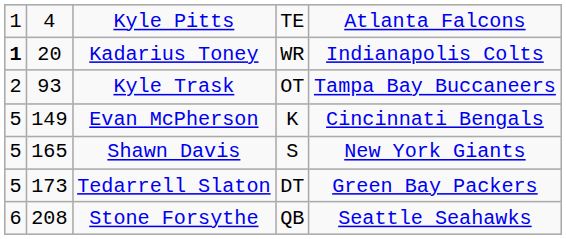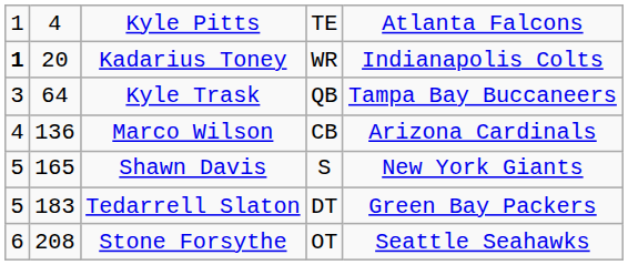 <table class="wikitable" style="text-align:center">
 <tr>
 <td>1</td>
 <td>4</td>
 <td><a href='#'>Kyle Pitts</a></td>
 <td>TE</td>
 <td><a href='#'>Atlanta Falcons</a></td>
 </tr>
 <tr>
 <td><strong>1</strong></td>
 <td>20</td>
 <td><a href='#'>Kadarius Toney</a></td>
 <td>WR</td>
 <td><a href='#'>Indianapolis Colts</a></td>
 </tr>
 <tr>
-<td>2</td>
-<td>93</td>
+<td>3</td>
+<td>64</td>
 <td><a href='#'>Kyle Trask</a></td>
-<td>OT</td>
+<td>QB</td>
 <td><a href='#'>Tampa Bay Buccaneers</a></td>
 </tr>
 <tr>
-<td>5</td>
-<td>149</td>
-<td><a href='#'>Evan McPherson</a></td>
-<td>K</td>
-<td><a href='#'>Cincinnati Bengals</a></td>
+<td>4</td>
+<td>136</td>
+<td><a href='#'>Marco Wilson</a></td>
+<td>CB</td>
+<td><a href='#'>Arizona Cardinals</a></td>
 </tr>
 <tr>
 <td>5</td>
 <td>165</td>
 <td><a href='#'>Shawn Davis</a></td>
 <td>S</td>
 <td><a href='#'>New York Giants</a></td>
 </tr>
 <tr>
 <td>5</td>
-<td>173</td>
+<td>183</td>
 <td><a href='#'>Tedarrell Slaton</a></td>
 <td>DT</td>
 <td><a href='#'>Green Bay Packers</a></td>
 </tr>
 <tr>
 <td>6</td>
 <td>208</td>
 <td><a href='#'>Stone Forsythe</a></td>
-<td>QB</td>
+<td>OT</td>
 <td><a href='#'>Seattle Seahawks</a></td>
 </tr>
 </table>
